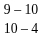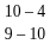 <table style="text-align:center">
 <tr>
 <th width=200></th>
 <th width=100></th>
 <th width=200></th>
 </tr>
 <tr>
+<td align=right><strong></strong></td>
+<td>10 – 4</td>
+<td align=left></td>
+</tr>
+<tr>
 <td align=right></td>
 <td>9 – 10</td>
 <td align=left><strong></strong></td>
 </tr>
-<tr>
-<td align=right><strong></strong></td>
-<td>10 – 4</td>
-<td align=left></td>
-</tr>
 </table>
